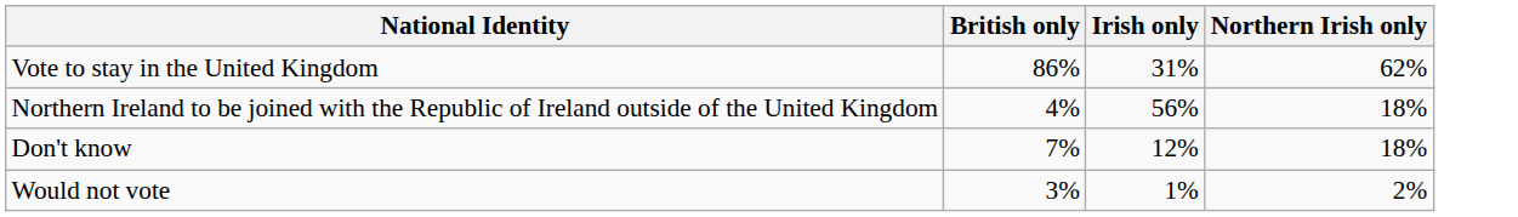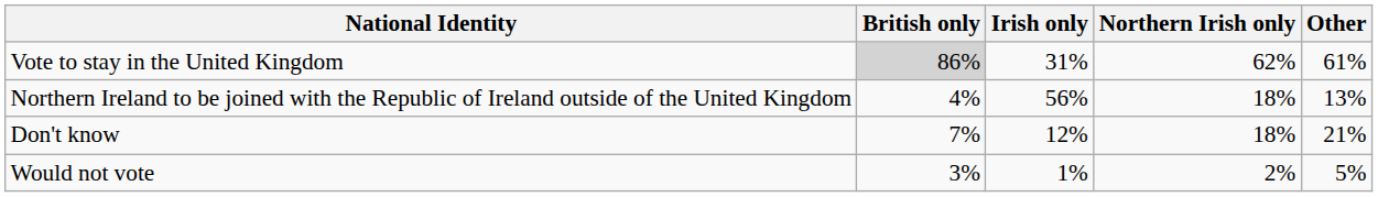 <table class="wikitable" style="text-align:right">
 <tr>
 <th>National Identity</th>
 <th>British only</th>
 <th>Irish only</th>
 <th>Northern Irish only</th>
+<th>Other</th>
 </tr>
 <tr>
 <td style="text-align:left">Vote to stay in the United Kingdom</td>
-<td>86%</td>
+<td style="background: lightgrey;">86%</td>
 <td>31%</td>
 <td>62%</td>
+<td>61%</td>
 </tr>
 <tr>
 <td style="text-align:left">Northern Ireland to be joined with the Republic of Ireland outside of the United Kingdom</td>
 <td>4%</td>
 <td>56%</td>
 <td>18%</td>
+<td>13%</td>
 </tr>
 <tr>
 <td style="text-align:left">Don't know</td>
 <td>7%</td>
 <td>12%</td>
 <td>18%</td>
+<td>21%</td>
 </tr>
 <tr>
 <td style="text-align:left">Would not vote</td>
 <td>3%</td>
 <td>1%</td>
 <td>2%</td>
+<td>5%</td>
 </tr>
 </table>
